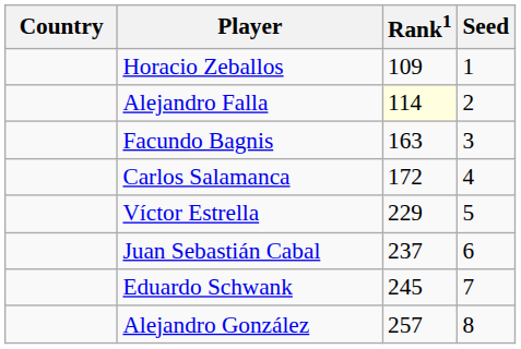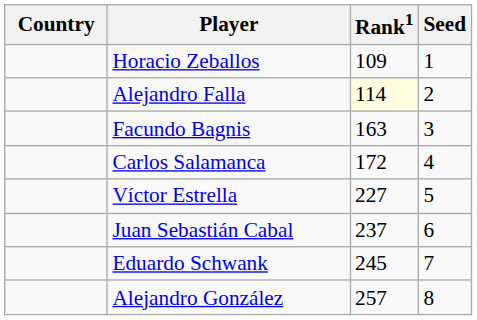 <table class="sortable wikitable">
 <tr>
 <th width="70">Country</th>
 <th width="175">Player</th>
 <th>Rank<sup>1</sup></th>
 <th>Seed</th>
 </tr>
 <tr>
 <td></td>
 <td><a href='#'>Horacio Zeballos</a></td>
 <td>109</td>
 <td>1</td>
 </tr>
 <tr>
 <td></td>
 <td><a href='#'>Alejandro Falla</a></td>
 <td style="background: lightyellow;">114</td>
 <td>2</td>
 </tr>
 <tr>
 <td></td>
 <td><a href='#'>Facundo Bagnis</a></td>
 <td>163</td>
 <td>3</td>
 </tr>
 <tr>
 <td></td>
 <td><a href='#'>Carlos Salamanca</a></td>
 <td>172</td>
 <td>4</td>
 </tr>
 <tr>
 <td></td>
 <td><a href='#'>Víctor Estrella</a></td>
-<td>229</td>
+<td>227</td>
 <td>5</td>
 </tr>
 <tr>
 <td></td>
 <td><a href='#'>Juan Sebastián Cabal</a></td>
 <td>237</td>
 <td>6</td>
 </tr>
 <tr>
 <td></td>
 <td><a href='#'>Eduardo Schwank</a></td>
 <td>245</td>
 <td>7</td>
 </tr>
 <tr>
 <td></td>
 <td><a href='#'>Alejandro González</a></td>
 <td>257</td>
 <td>8</td>
 </tr>
 </table>
